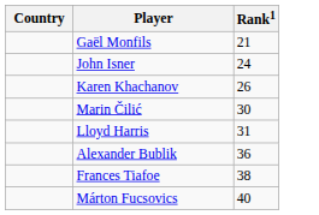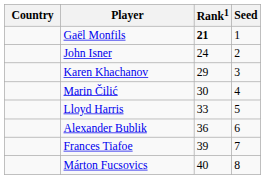 <table class="sortable wikitable">
 <tr>
 <th width=70>Country</th>
 <th width=175>Player</th>
 <th>Rank<sup>1</sup></th>
+<th>Seed</th>
 </tr>
 <tr>
 <td></td>
 <td><a href='#'>Gaël Monfils</a></td>
-<td>21</td>
+<td><strong>21</strong></td>
+<td>1</td>
 </tr>
 <tr>
 <td></td>
 <td><a href='#'>John Isner</a></td>
 <td>24</td>
+<td>2</td>
 </tr>
 <tr>
 <td></td>
 <td><a href='#'>Karen Khachanov</a></td>
-<td>26</td>
+<td>29</td>
+<td>3</td>
 </tr>
 <tr>
 <td></td>
 <td><a href='#'>Marin Čilić</a></td>
 <td>30</td>
+<td>4</td>
 </tr>
 <tr>
 <td></td>
 <td><a href='#'>Lloyd Harris</a></td>
-<td>31</td>
+<td>33</td>
+<td>5</td>
 </tr>
 <tr>
 <td></td>
 <td><a href='#'>Alexander Bublik</a></td>
 <td>36</td>
+<td>6</td>
 </tr>
 <tr>
 <td></td>
 <td><a href='#'>Frances Tiafoe</a></td>
-<td>38</td>
+<td>39</td>
+<td>7</td>
 </tr>
 <tr>
 <td></td>
 <td><a href='#'>Márton Fucsovics</a></td>
 <td>40</td>
+<td>8</td>
 </tr>
 </table>
